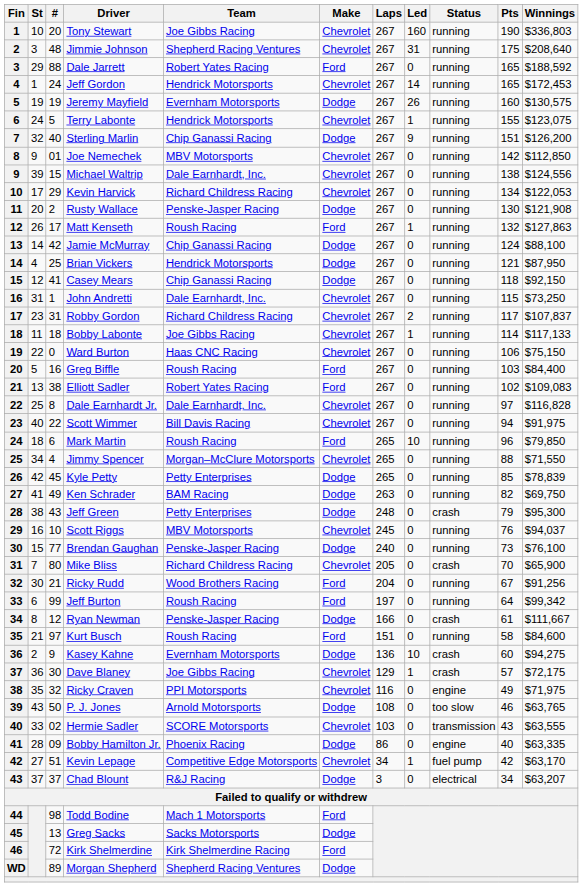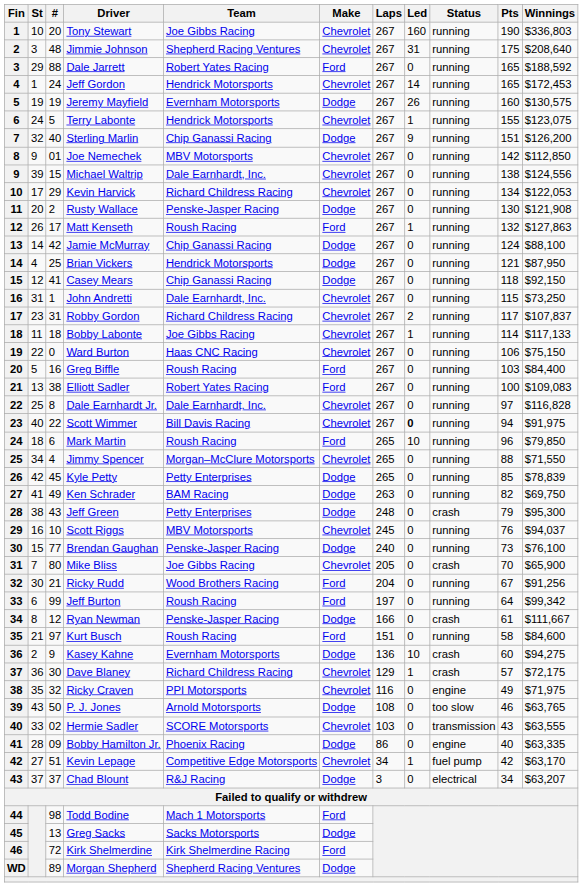 <table class="wikitable sortable" style="font-size:95%">
 <tr>
 <th>Fin</th>
 <th>St</th>
 <th>#</th>
 <th>Driver</th>
 <th>Team</th>
 <th>Make</th>
 <th>Laps</th>
 <th>Led</th>
 <th>Status</th>
 <th>Pts</th>
 <th>Winnings</th>
 </tr>
 <tr>
 <th>1</th>
 <td>10</td>
 <td>20</td>
 <td><a href='#'>Tony Stewart</a></td>
 <td><a href='#'>Joe Gibbs Racing</a></td>
 <td><a href='#'>Chevrolet</a></td>
 <td>267</td>
 <td>160</td>
 <td>running</td>
 <td>190</td>
 <td>$336,803</td>
 </tr>
 <tr>
 <th>2</th>
 <td>3</td>
 <td>48</td>
 <td><a href='#'>Jimmie Johnson</a></td>
 <td><a href='#'>Shepherd Racing Ventures</a></td>
 <td><a href='#'>Chevrolet</a></td>
 <td>267</td>
 <td>31</td>
 <td>running</td>
 <td>175</td>
 <td>$208,640</td>
 </tr>
 <tr>
 <th>3</th>
 <td>29</td>
 <td>88</td>
 <td><a href='#'>Dale Jarrett</a></td>
 <td><a href='#'>Robert Yates Racing</a></td>
 <td><a href='#'>Ford</a></td>
 <td>267</td>
 <td>0</td>
 <td>running</td>
 <td>165</td>
 <td>$188,592</td>
 </tr>
 <tr>
 <th>4</th>
 <td>1</td>
 <td>24</td>
 <td><a href='#'>Jeff Gordon</a></td>
 <td><a href='#'>Hendrick Motorsports</a></td>
 <td><a href='#'>Chevrolet</a></td>
 <td>267</td>
 <td>14</td>
 <td>running</td>
 <td>165</td>
 <td>$172,453</td>
 </tr>
 <tr>
 <th>5</th>
 <td>19</td>
 <td>19</td>
 <td><a href='#'>Jeremy Mayfield</a></td>
 <td><a href='#'>Evernham Motorsports</a></td>
 <td><a href='#'>Dodge</a></td>
 <td>267</td>
 <td>26</td>
 <td>running</td>
 <td>160</td>
 <td>$130,575</td>
 </tr>
 <tr>
 <th>6</th>
 <td>24</td>
 <td>5</td>
 <td><a href='#'>Terry Labonte</a></td>
 <td><a href='#'>Hendrick Motorsports</a></td>
 <td><a href='#'>Chevrolet</a></td>
 <td>267</td>
 <td>1</td>
 <td>running</td>
 <td>155</td>
 <td>$123,075</td>
 </tr>
 <tr>
 <th>7</th>
 <td>32</td>
 <td>40</td>
 <td><a href='#'>Sterling Marlin</a></td>
 <td><a href='#'>Chip Ganassi Racing</a></td>
 <td><a href='#'>Dodge</a></td>
 <td>267</td>
 <td>9</td>
 <td>running</td>
 <td>151</td>
 <td>$126,200</td>
 </tr>
 <tr>
 <th>8</th>
 <td>9</td>
 <td>01</td>
 <td><a href='#'>Joe Nemechek</a></td>
 <td><a href='#'>MBV Motorsports</a></td>
 <td><a href='#'>Chevrolet</a></td>
 <td>267</td>
 <td>0</td>
 <td>running</td>
 <td>142</td>
 <td>$112,850</td>
 </tr>
 <tr>
 <th>9</th>
 <td>39</td>
 <td>15</td>
 <td><a href='#'>Michael Waltrip</a></td>
 <td><a href='#'>Dale Earnhardt, Inc.</a></td>
 <td><a href='#'>Chevrolet</a></td>
 <td>267</td>
 <td>0</td>
 <td>running</td>
 <td>138</td>
 <td>$124,556</td>
 </tr>
 <tr>
 <th>10</th>
 <td>17</td>
 <td>29</td>
 <td><a href='#'>Kevin Harvick</a></td>
 <td><a href='#'>Richard Childress Racing</a></td>
 <td><a href='#'>Chevrolet</a></td>
 <td>267</td>
 <td>0</td>
 <td>running</td>
 <td>134</td>
 <td>$122,053</td>
 </tr>
 <tr>
 <th>11</th>
 <td>20</td>
 <td>2</td>
 <td><a href='#'>Rusty Wallace</a></td>
 <td><a href='#'>Penske-Jasper Racing</a></td>
 <td><a href='#'>Dodge</a></td>
 <td>267</td>
 <td>0</td>
 <td>running</td>
 <td>130</td>
 <td>$121,908</td>
 </tr>
 <tr>
 <th>12</th>
 <td>26</td>
 <td>17</td>
 <td><a href='#'>Matt Kenseth</a></td>
 <td><a href='#'>Roush Racing</a></td>
 <td><a href='#'>Ford</a></td>
 <td>267</td>
 <td>1</td>
 <td>running</td>
 <td>132</td>
 <td>$127,863</td>
 </tr>
 <tr>
 <th>13</th>
 <td>14</td>
 <td>42</td>
 <td><a href='#'>Jamie McMurray</a></td>
 <td><a href='#'>Chip Ganassi Racing</a></td>
 <td><a href='#'>Dodge</a></td>
 <td>267</td>
 <td>0</td>
 <td>running</td>
 <td>124</td>
 <td>$88,100</td>
 </tr>
 <tr>
 <th>14</th>
 <td>4</td>
 <td>25</td>
 <td><a href='#'>Brian Vickers</a></td>
 <td><a href='#'>Hendrick Motorsports</a></td>
 <td><a href='#'>Dodge</a></td>
 <td>267</td>
 <td>0</td>
 <td>running</td>
 <td>121</td>
 <td>$87,950</td>
 </tr>
 <tr>
 <th>15</th>
 <td>12</td>
 <td>41</td>
 <td><a href='#'>Casey Mears</a></td>
 <td><a href='#'>Chip Ganassi Racing</a></td>
 <td><a href='#'>Dodge</a></td>
 <td>267</td>
 <td>0</td>
 <td>running</td>
 <td>118</td>
 <td>$92,150</td>
 </tr>
 <tr>
 <th>16</th>
 <td>31</td>
 <td>1</td>
 <td><a href='#'>John Andretti</a></td>
 <td><a href='#'>Dale Earnhardt, Inc.</a></td>
 <td><a href='#'>Chevrolet</a></td>
 <td>267</td>
 <td>0</td>
 <td>running</td>
 <td>115</td>
 <td>$73,250</td>
 </tr>
 <tr>
 <th>17</th>
 <td>23</td>
 <td>31</td>
 <td><a href='#'>Robby Gordon</a></td>
 <td><a href='#'>Richard Childress Racing</a></td>
 <td><a href='#'>Chevrolet</a></td>
 <td>267</td>
 <td>2</td>
 <td>running</td>
 <td>117</td>
 <td>$107,837</td>
 </tr>
 <tr>
 <th>18</th>
 <td>11</td>
 <td>18</td>
 <td><a href='#'>Bobby Labonte</a></td>
 <td><a href='#'>Joe Gibbs Racing</a></td>
 <td><a href='#'>Chevrolet</a></td>
 <td>267</td>
 <td>1</td>
 <td>running</td>
 <td>114</td>
 <td>$117,133</td>
 </tr>
 <tr>
 <th>19</th>
 <td>22</td>
 <td>0</td>
 <td><a href='#'>Ward Burton</a></td>
 <td><a href='#'>Haas CNC Racing</a></td>
 <td><a href='#'>Chevrolet</a></td>
 <td>267</td>
 <td>0</td>
 <td>running</td>
 <td>106</td>
 <td>$75,150</td>
 </tr>
 <tr>
 <th>20</th>
 <td>5</td>
 <td>16</td>
 <td><a href='#'>Greg Biffle</a></td>
 <td><a href='#'>Roush Racing</a></td>
 <td><a href='#'>Ford</a></td>
 <td>267</td>
 <td>0</td>
 <td>running</td>
 <td>103</td>
 <td>$84,400</td>
 </tr>
 <tr>
 <th>21</th>
 <td>13</td>
 <td>38</td>
 <td><a href='#'>Elliott Sadler</a></td>
 <td><a href='#'>Robert Yates Racing</a></td>
 <td><a href='#'>Ford</a></td>
 <td>267</td>
 <td>0</td>
 <td>running</td>
-<td>102</td>
+<td>100</td>
 <td>$109,083</td>
 </tr>
 <tr>
 <th>22</th>
 <td>25</td>
 <td>8</td>
 <td><a href='#'>Dale Earnhardt Jr.</a></td>
 <td><a href='#'>Dale Earnhardt, Inc.</a></td>
 <td><a href='#'>Chevrolet</a></td>
 <td>267</td>
 <td>0</td>
 <td>running</td>
 <td>97</td>
 <td>$116,828</td>
 </tr>
 <tr>
 <th>23</th>
 <td>40</td>
 <td>22</td>
 <td><a href='#'>Scott Wimmer</a></td>
 <td><a href='#'>Bill Davis Racing</a></td>
 <td><a href='#'>Chevrolet</a></td>
 <td>267</td>
-<td>0</td>
+<td><strong>0</strong></td>
 <td>running</td>
 <td>94</td>
 <td>$91,975</td>
 </tr>
 <tr>
 <th>24</th>
 <td>18</td>
 <td>6</td>
 <td><a href='#'>Mark Martin</a></td>
 <td><a href='#'>Roush Racing</a></td>
 <td><a href='#'>Ford</a></td>
 <td>265</td>
 <td>10</td>
 <td>running</td>
 <td>96</td>
 <td>$79,850</td>
 </tr>
 <tr>
 <th>25</th>
 <td>34</td>
 <td>4</td>
 <td><a href='#'>Jimmy Spencer</a></td>
 <td><a href='#'>Morgan–McClure Motorsports</a></td>
 <td><a href='#'>Chevrolet</a></td>
 <td>265</td>
 <td>0</td>
 <td>running</td>
 <td>88</td>
 <td>$71,550</td>
 </tr>
 <tr>
 <th>26</th>
 <td>42</td>
 <td>45</td>
 <td><a href='#'>Kyle Petty</a></td>
 <td><a href='#'>Petty Enterprises</a></td>
 <td><a href='#'>Dodge</a></td>
 <td>265</td>
 <td>0</td>
 <td>running</td>
 <td>85</td>
 <td>$78,839</td>
 </tr>
 <tr>
 <th>27</th>
 <td>41</td>
 <td>49</td>
 <td><a href='#'>Ken Schrader</a></td>
 <td><a href='#'>BAM Racing</a></td>
 <td><a href='#'>Dodge</a></td>
 <td>263</td>
 <td>0</td>
 <td>running</td>
 <td>82</td>
 <td>$69,750</td>
 </tr>
 <tr>
 <th>28</th>
 <td>38</td>
 <td>43</td>
 <td><a href='#'>Jeff Green</a></td>
 <td><a href='#'>Petty Enterprises</a></td>
 <td><a href='#'>Dodge</a></td>
 <td>248</td>
 <td>0</td>
 <td>crash</td>
 <td>79</td>
 <td>$95,300</td>
 </tr>
 <tr>
 <th>29</th>
 <td>16</td>
 <td>10</td>
 <td><a href='#'>Scott Riggs</a></td>
 <td><a href='#'>MBV Motorsports</a></td>
 <td><a href='#'>Chevrolet</a></td>
 <td>245</td>
 <td>0</td>
 <td>running</td>
 <td>76</td>
 <td>$94,037</td>
 </tr>
 <tr>
 <th>30</th>
 <td>15</td>
 <td>77</td>
 <td><a href='#'>Brendan Gaughan</a></td>
 <td><a href='#'>Penske-Jasper Racing</a></td>
 <td><a href='#'>Dodge</a></td>
 <td>240</td>
 <td>0</td>
 <td>running</td>
 <td>73</td>
 <td>$76,100</td>
 </tr>
 <tr>
 <th>31</th>
 <td>7</td>
 <td>80</td>
 <td><a href='#'>Mike Bliss</a></td>
-<td><a href='#'>Richard Childress Racing</a></td>
+<td><a href='#'>Joe Gibbs Racing</a></td>
 <td><a href='#'>Chevrolet</a></td>
 <td>205</td>
 <td>0</td>
 <td>crash</td>
 <td>70</td>
 <td>$65,900</td>
 </tr>
 <tr>
 <th>32</th>
 <td>30</td>
 <td>21</td>
 <td><a href='#'>Ricky Rudd</a></td>
 <td><a href='#'>Wood Brothers Racing</a></td>
 <td><a href='#'>Ford</a></td>
 <td>204</td>
 <td>0</td>
 <td>running</td>
 <td>67</td>
 <td>$91,256</td>
 </tr>
 <tr>
 <th>33</th>
 <td>6</td>
 <td>99</td>
 <td><a href='#'>Jeff Burton</a></td>
 <td><a href='#'>Roush Racing</a></td>
 <td><a href='#'>Ford</a></td>
 <td>197</td>
 <td>0</td>
 <td>running</td>
 <td>64</td>
 <td>$99,342</td>
 </tr>
 <tr>
 <th>34</th>
 <td>8</td>
 <td>12</td>
 <td><a href='#'>Ryan Newman</a></td>
 <td><a href='#'>Penske-Jasper Racing</a></td>
 <td><a href='#'>Dodge</a></td>
 <td>166</td>
 <td>0</td>
 <td>crash</td>
 <td>61</td>
 <td>$111,667</td>
 </tr>
 <tr>
 <th>35</th>
 <td>21</td>
 <td>97</td>
 <td><a href='#'>Kurt Busch</a></td>
 <td><a href='#'>Roush Racing</a></td>
 <td><a href='#'>Ford</a></td>
 <td>151</td>
 <td>0</td>
 <td>running</td>
 <td>58</td>
 <td>$84,600</td>
 </tr>
 <tr>
 <th>36</th>
 <td>2</td>
 <td>9</td>
 <td><a href='#'>Kasey Kahne</a></td>
 <td><a href='#'>Evernham Motorsports</a></td>
 <td><a href='#'>Dodge</a></td>
 <td>136</td>
 <td>10</td>
 <td>crash</td>
 <td>60</td>
 <td>$94,275</td>
 </tr>
 <tr>
 <th>37</th>
 <td>36</td>
 <td>30</td>
 <td><a href='#'>Dave Blaney</a></td>
-<td><a href='#'>Joe Gibbs Racing</a></td>
+<td><a href='#'>Richard Childress Racing</a></td>
 <td><a href='#'>Chevrolet</a></td>
 <td>129</td>
 <td>1</td>
 <td>crash</td>
 <td>57</td>
 <td>$72,175</td>
 </tr>
 <tr>
 <th>38</th>
 <td>35</td>
 <td>32</td>
 <td><a href='#'>Ricky Craven</a></td>
 <td><a href='#'>PPI Motorsports</a></td>
 <td><a href='#'>Chevrolet</a></td>
 <td>116</td>
 <td>0</td>
 <td>engine</td>
 <td>49</td>
 <td>$71,975</td>
 </tr>
 <tr>
 <th>39</th>
 <td>43</td>
 <td>50</td>
 <td><a href='#'>P. J. Jones</a></td>
 <td><a href='#'>Arnold Motorsports</a></td>
 <td><a href='#'>Dodge</a></td>
 <td>108</td>
 <td>0</td>
 <td>too slow</td>
 <td>46</td>
 <td>$63,765</td>
 </tr>
 <tr>
 <th>40</th>
 <td>33</td>
 <td>02</td>
 <td><a href='#'>Hermie Sadler</a></td>
 <td><a href='#'>SCORE Motorsports</a></td>
 <td><a href='#'>Chevrolet</a></td>
 <td>103</td>
 <td>0</td>
 <td>transmission</td>
 <td>43</td>
 <td>$63,555</td>
 </tr>
 <tr>
 <th>41</th>
 <td>28</td>
 <td>09</td>
 <td><a href='#'>Bobby Hamilton Jr.</a></td>
 <td><a href='#'>Phoenix Racing</a></td>
 <td><a href='#'>Dodge</a></td>
 <td>86</td>
 <td>0</td>
 <td>engine</td>
 <td>40</td>
 <td>$63,335</td>
 </tr>
 <tr>
 <th>42</th>
 <td>27</td>
 <td>51</td>
 <td><a href='#'>Kevin Lepage</a></td>
 <td><a href='#'>Competitive Edge Motorsports</a></td>
 <td><a href='#'>Chevrolet</a></td>
 <td>34</td>
 <td>1</td>
 <td>fuel pump</td>
 <td>42</td>
 <td>$63,170</td>
 </tr>
 <tr>
 <th>43</th>
 <td>37</td>
 <td>37</td>
 <td><a href='#'>Chad Blount</a></td>
 <td><a href='#'>R&J Racing</a></td>
 <td><a href='#'>Dodge</a></td>
 <td>3</td>
 <td>0</td>
 <td>electrical</td>
 <td>34</td>
 <td>$63,207</td>
 </tr>
 <tr>
 <th colspan="11">Failed to qualify or withdrew</th>
 </tr>
 <tr>
 <th>44</th>
 <th rowspan="4"></th>
 <td>98</td>
 <td><a href='#'>Todd Bodine</a></td>
 <td><a href='#'>Mach 1 Motorsports</a></td>
 <td><a href='#'>Ford</a></td>
 <th colspan="5" rowspan="4"></th>
 </tr>
 <tr>
 <th>45</th>
 <td>13</td>
 <td><a href='#'>Greg Sacks</a></td>
 <td><a href='#'>Sacks Motorsports</a></td>
 <td><a href='#'>Dodge</a></td>
 </tr>
 <tr>
 <th>46</th>
 <td>72</td>
 <td><a href='#'>Kirk Shelmerdine</a></td>
 <td><a href='#'>Kirk Shelmerdine Racing</a></td>
 <td><a href='#'>Ford</a></td>
 </tr>
 <tr>
 <th>WD</th>
 <td>89</td>
 <td><a href='#'>Morgan Shepherd</a></td>
 <td><a href='#'>Shepherd Racing Ventures</a></td>
 <td><a href='#'>Dodge</a></td>
 </tr>
 <tr>
 <th colspan="11"></th>
 </tr>
 </table>
